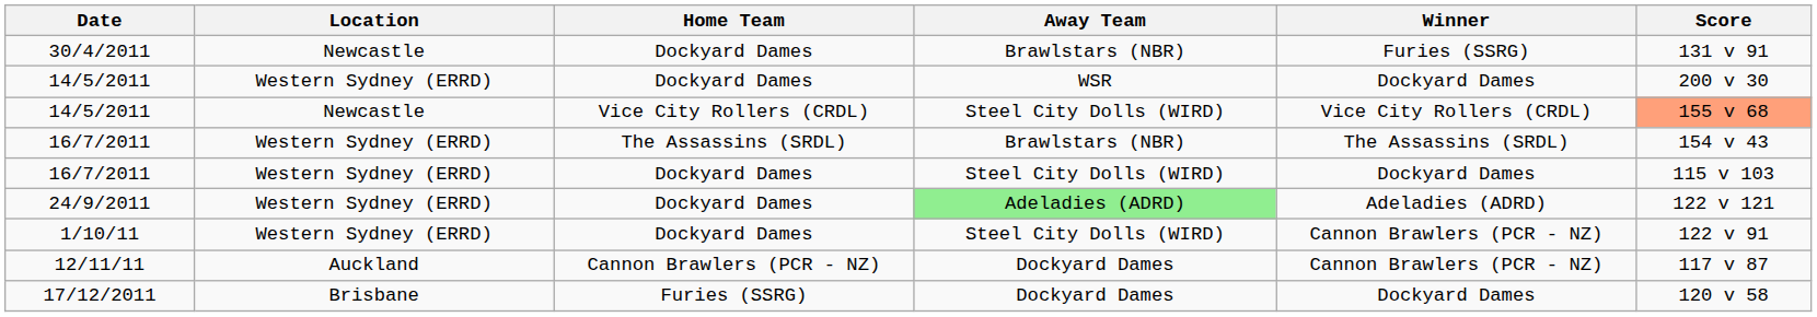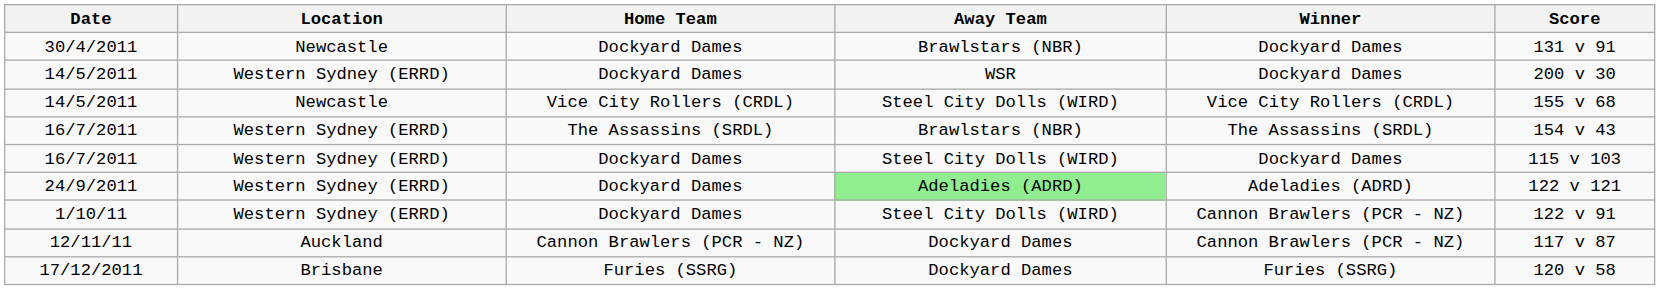 <table class="wikitable" style="text-align: center;">
 <tr>
 <th width="140">Date</th>
 <th width="300">Location</th>
 <th width="300">Home Team</th>
 <th width="300">Away Team</th>
 <th width="300">Winner</th>
 <th width="140">Score</th>
 </tr>
 <tr>
 <td>30/4/2011</td>
 <td>Newcastle</td>
 <td>Dockyard Dames</td>
 <td>Brawlstars (NBR)</td>
-<td>Furies (SSRG)</td>
+<td>Dockyard Dames</td>
 <td>131 v 91</td>
 </tr>
 <tr>
 <td>14/5/2011</td>
 <td>Western Sydney (ERRD)</td>
 <td>Dockyard Dames</td>
 <td>WSR</td>
 <td>Dockyard Dames</td>
 <td>200 v 30</td>
 </tr>
 <tr>
 <td>14/5/2011</td>
 <td>Newcastle</td>
 <td>Vice City Rollers (CRDL)</td>
 <td>Steel City Dolls (WIRD)</td>
 <td>Vice City Rollers (CRDL)</td>
-<td style="background: lightsalmon;">155 v 68</td>
+<td>155 v 68</td>
 </tr>
 <tr>
 <td>16/7/2011</td>
 <td>Western Sydney (ERRD)</td>
 <td>The Assassins (SRDL)</td>
 <td>Brawlstars (NBR)</td>
 <td>The Assassins (SRDL)</td>
 <td>154 v 43</td>
 </tr>
 <tr>
 <td>16/7/2011</td>
 <td>Western Sydney (ERRD)</td>
 <td>Dockyard Dames</td>
 <td>Steel City Dolls (WIRD)</td>
 <td>Dockyard Dames</td>
 <td>115 v 103</td>
 </tr>
 <tr>
 <td>24/9/2011</td>
 <td>Western Sydney (ERRD)</td>
 <td>Dockyard Dames</td>
 <td style="background: lightgreen;">Adeladies (ADRD)</td>
 <td>Adeladies (ADRD)</td>
 <td>122 v 121</td>
 </tr>
 <tr>
 <td>1/10/11</td>
 <td>Western Sydney (ERRD)</td>
 <td>Dockyard Dames</td>
 <td>Steel City Dolls (WIRD)</td>
 <td>Cannon Brawlers (PCR - NZ)</td>
 <td>122 v 91</td>
 </tr>
 <tr>
 <td>12/11/11</td>
 <td>Auckland</td>
 <td>Cannon Brawlers (PCR - NZ)</td>
 <td>Dockyard Dames</td>
 <td>Cannon Brawlers (PCR - NZ)</td>
 <td>117 v 87</td>
 </tr>
 <tr>
 <td>17/12/2011</td>
 <td>Brisbane</td>
 <td>Furies (SSRG)</td>
 <td>Dockyard Dames</td>
-<td>Dockyard Dames</td>
+<td>Furies (SSRG)</td>
 <td>120 v 58</td>
 </tr>
 </table>
